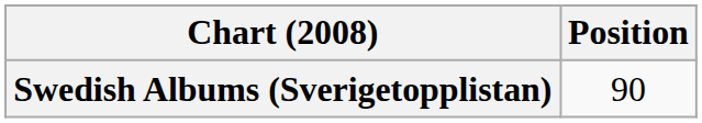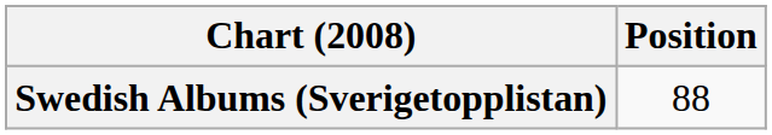 <table class="wikitable plainrowheaders">
 <tr>
 <th scope="col">Chart (2008)</th>
 <th scope="col">Position</th>
 </tr>
 <tr>
 <th scope="row">Swedish Albums (Sverigetopplistan)</th>
-<td align="center">90</td>
+<td align="center">88</td>
 </tr>
 </table>
